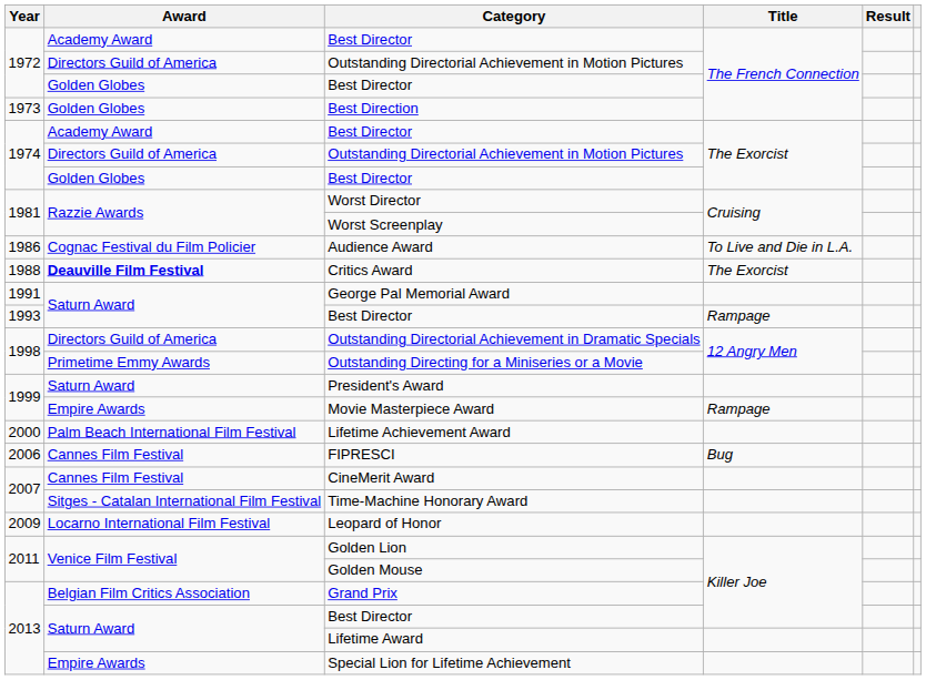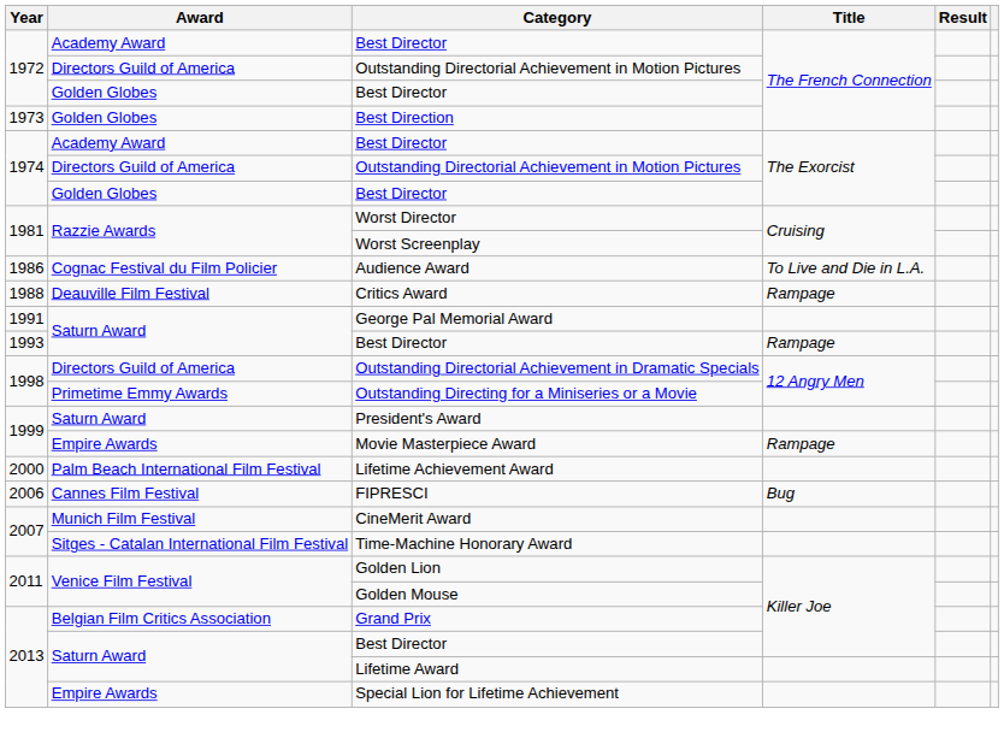 <table class="wikitable plainrowheaders">
 <tr>
 <th>Year</th>
 <th>Award</th>
 <th>Category</th>
 <th>Title</th>
 <th>Result</th>
 <th scope="col" class="unsortable"></th>
 </tr>
 <tr>
 <td rowspan=3>1972</td>
 <td><a href='#'>Academy Award</a></td>
 <td><a href='#'>Best Director</a></td>
 <td rowspan=4><em><a href='#'>The French Connection</a></em></td>
 <td></td>
 <td></td>
 </tr>
 <tr>
 <td><a href='#'>Directors Guild of America</a></td>
 <td>Outstanding Directorial Achievement in Motion Pictures</td>
 <td></td>
 <td></td>
 </tr>
 <tr>
 <td><a href='#'>Golden Globes</a></td>
 <td>Best Director</td>
 <td></td>
 <td></td>
 </tr>
 <tr>
 <td>1973</td>
 <td><a href='#'>Golden Globes</a></td>
 <td><a href='#'>Best Direction</a></td>
 <td></td>
 <td></td>
 </tr>
 <tr>
 <td rowspan=3>1974</td>
 <td><a href='#'>Academy Award</a></td>
 <td><a href='#'>Best Director</a></td>
 <td rowspan=3><em>The Exorcist</em></td>
 <td></td>
 <td></td>
 </tr>
 <tr>
 <td><a href='#'>Directors Guild of America</a></td>
 <td><a href='#'>Outstanding Directorial Achievement in Motion Pictures</a></td>
 <td></td>
 <td></td>
 </tr>
 <tr>
 <td><a href='#'>Golden Globes</a></td>
 <td><a href='#'>Best Director</a></td>
 <td></td>
 <td></td>
 </tr>
 <tr>
 <td rowspan=2>1981</td>
 <td rowspan=2><a href='#'>Razzie Awards</a></td>
 <td>Worst Director</td>
 <td rowspan=2><em>Cruising</em></td>
 <td></td>
 <td></td>
 </tr>
 <tr>
 <td>Worst Screenplay</td>
 <td></td>
 <td></td>
 </tr>
 <tr>
 <td>1986</td>
 <td><a href='#'>Cognac Festival du Film Policier</a></td>
 <td>Audience Award</td>
 <td><em>To Live and Die in L.A.</em></td>
 <td></td>
 <td></td>
 </tr>
 <tr>
 <td>1988</td>
-<td><strong><a href='#'>Deauville Film Festival</a></strong></td>
+<td><a href='#'>Deauville Film Festival</a></td>
 <td>Critics Award</td>
-<td><em>The Exorcist</em></td>
+<td><em>Rampage</em></td>
 <td></td>
 <td></td>
 </tr>
 <tr>
 <td>1991</td>
 <td rowspan="2"><a href='#'>Saturn Award</a></td>
 <td>George Pal Memorial Award</td>
 <td></td>
 <td></td>
 <td></td>
 </tr>
 <tr>
 <td>1993</td>
 <td>Best Director</td>
 <td><em>Rampage</em></td>
 <td></td>
 <td></td>
 </tr>
 <tr>
 <td rowspan=2>1998</td>
 <td><a href='#'>Directors Guild of America</a></td>
 <td><a href='#'>Outstanding Directorial Achievement in Dramatic Specials</a></td>
 <td rowspan=2><em><a href='#'>12 Angry Men</a></em></td>
 <td></td>
 <td></td>
 </tr>
 <tr>
 <td><a href='#'>Primetime Emmy Awards</a></td>
 <td><a href='#'>Outstanding Directing for a Miniseries or a Movie</a></td>
 <td></td>
 <td></td>
 </tr>
 <tr>
 <td rowspan=2>1999</td>
 <td><a href='#'>Saturn Award</a></td>
 <td>President's Award</td>
 <td></td>
 <td></td>
 <td></td>
 </tr>
 <tr>
 <td><a href='#'>Empire Awards</a></td>
 <td>Movie Masterpiece Award</td>
 <td><em>Rampage</em></td>
 <td></td>
 <td></td>
 </tr>
 <tr>
 <td>2000</td>
 <td><a href='#'>Palm Beach International Film Festival</a></td>
 <td>Lifetime Achievement Award</td>
 <td></td>
 <td></td>
 <td></td>
 </tr>
 <tr>
 <td>2006</td>
 <td><a href='#'>Cannes Film Festival</a></td>
 <td>FIPRESCI</td>
 <td><em>Bug</em></td>
 <td></td>
 <td></td>
 </tr>
 <tr>
 <td rowspan=2>2007</td>
-<td><a href='#'>Cannes Film Festival</a></td>
+<td><a href='#'>Munich Film Festival</a></td>
 <td>CineMerit Award</td>
 <td></td>
 <td></td>
 <td></td>
 </tr>
 <tr>
 <td><a href='#'>Sitges - Catalan International Film Festival</a></td>
 <td>Time-Machine Honorary Award</td>
-<td></td>
-<td></td>
-<td></td>
-</tr>
-<tr>
-<td>2009</td>
-<td><a href='#'>Locarno International Film Festival</a></td>
-<td>Leopard of Honor</td>
 <td></td>
 <td></td>
 <td></td>
 </tr>
 <tr>
 <td rowspan=2>2011</td>
 <td rowspan=2><a href='#'>Venice Film Festival</a></td>
 <td>Golden Lion</td>
 <td rowspan=4><em>Killer Joe</em></td>
 <td></td>
 <td></td>
 </tr>
 <tr>
 <td>Golden Mouse</td>
 <td></td>
 <td></td>
 </tr>
 <tr>
 <td rowspan=4>2013</td>
 <td><a href='#'>Belgian Film Critics Association</a></td>
 <td><a href='#'>Grand Prix</a></td>
 <td></td>
 <td></td>
 </tr>
 <tr>
 <td rowspan=2><a href='#'>Saturn Award</a></td>
 <td>Best Director</td>
 <td></td>
 <td></td>
 </tr>
 <tr>
 <td>Lifetime Award</td>
 <td></td>
 <td></td>
 <td></td>
 </tr>
 <tr>
 <td><a href='#'>Empire Awards</a></td>
 <td>Special Lion for Lifetime Achievement</td>
 <td></td>
 <td></td>
 <td></td>
 </tr>
 </table>
